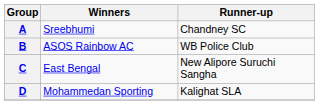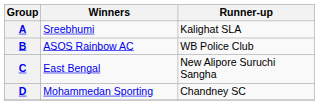 <table class="wikitable">
 <tr>
 <th>Group</th>
 <th width="200">Winners</th>
 <th width="200">Runner-up</th>
 </tr>
 <tr>
 <th><a href='#'>A</a></th>
 <td><a href='#'>Sreebhumi</a></td>
-<td>Chandney SC</td>
+<td>Kalighat SLA</td>
 </tr>
 <tr>
 <th><a href='#'>B</a></th>
 <td><a href='#'>ASOS Rainbow AC</a></td>
 <td>WB Police Club</td>
 </tr>
 <tr>
 <th><a href='#'>C</a></th>
 <td><a href='#'>East Bengal</a></td>
 <td>New Alipore Suruchi Sangha</td>
 </tr>
 <tr>
 <th><a href='#'>D</a></th>
 <td><a href='#'>Mohammedan Sporting</a></td>
-<td>Kalighat SLA</td>
+<td>Chandney SC</td>
 </tr>
 <tr>
 </tr>
 </table>
